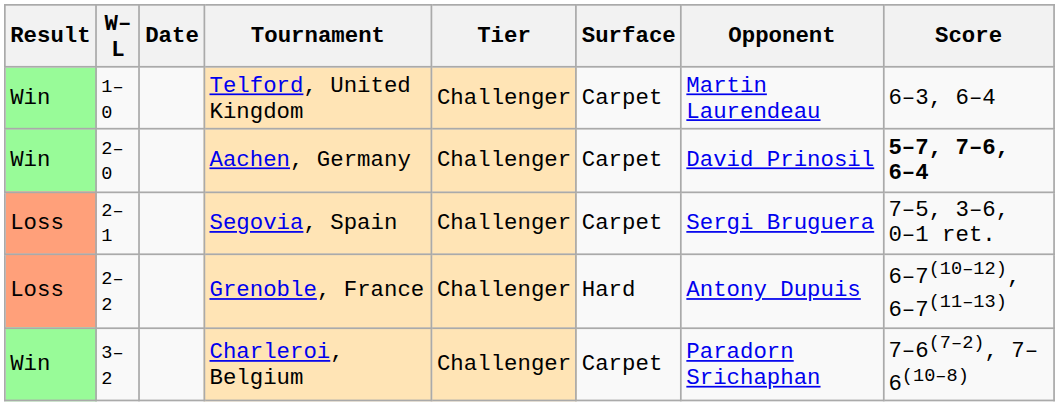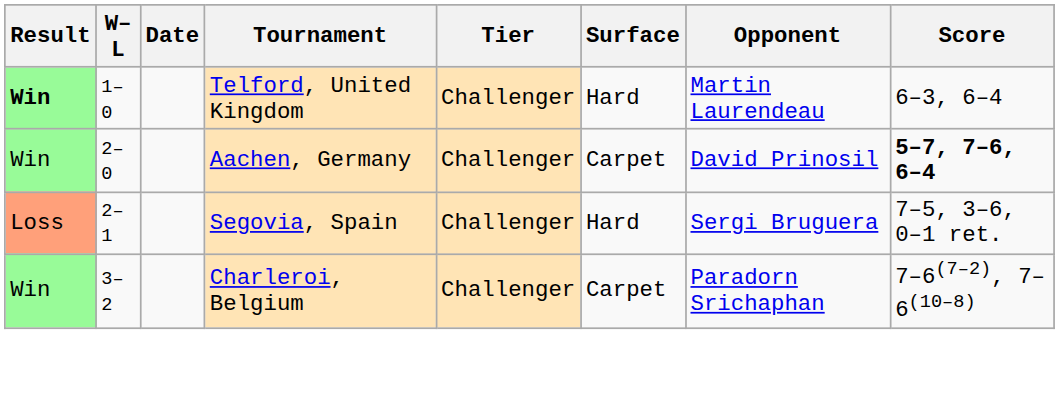 <table class="sortable wikitable">
 <tr>
 <th>Result</th>
 <th class="unsortable">W–L</th>
 <th>Date</th>
 <th>Tournament</th>
 <th>Tier</th>
 <th>Surface</th>
 <th>Opponent</th>
 <th class="unsortable">Score</th>
 </tr>
 <tr>
-<td style="background:#98fb98;">Win</td>
+<td style="background:#98fb98;"><strong>Win</strong></td>
 <td><small>1–0</small></td>
 <td></td>
 <td style="background:moccasin;"><a href='#'>Telford</a>, United Kingdom</td>
 <td style="background:moccasin;">Challenger</td>
-<td>Carpet</td>
+<td>Hard</td>
 <td> <a href='#'>Martin Laurendeau</a></td>
 <td>6–3, 6–4</td>
 </tr>
 <tr>
 <td style="background:#98fb98;">Win</td>
 <td><small>2–0</small></td>
 <td></td>
 <td style="background:moccasin;"><a href='#'>Aachen</a>, Germany</td>
 <td style="background:moccasin;">Challenger</td>
 <td>Carpet</td>
 <td> <a href='#'>David Prinosil</a></td>
 <td><strong>5–7, 7–6, 6–4</strong></td>
 </tr>
 <tr>
 <td style="background:#ffa07a;">Loss</td>
 <td><small>2–1</small></td>
 <td></td>
 <td style="background:moccasin;"><a href='#'>Segovia</a>, Spain</td>
 <td style="background:moccasin;">Challenger</td>
-<td>Carpet</td>
+<td>Hard</td>
 <td> <a href='#'>Sergi Bruguera</a></td>
 <td>7–5, 3–6, 0–1 ret.</td>
-</tr>
-<tr>
-<td style="background:#ffa07a;">Loss</td>
-<td><small>2–2</small></td>
-<td></td>
-<td style="background:moccasin;"><a href='#'>Grenoble</a>, France</td>
-<td style="background:moccasin;">Challenger</td>
-<td>Hard</td>
-<td> <a href='#'>Antony Dupuis</a></td>
-<td>6–7<sup>(10–12)</sup>, 6–7<sup>(11–13)</sup></td>
 </tr>
 <tr>
 <td style="background:#98fb98;">Win</td>
 <td><small>3–2</small></td>
 <td></td>
 <td style="background:moccasin;"><a href='#'>Charleroi</a>, Belgium</td>
 <td style="background:moccasin;">Challenger</td>
 <td>Carpet</td>
 <td> <a href='#'>Paradorn Srichaphan</a></td>
 <td>7–6<sup>(7–2)</sup>, 7–6<sup>(10–8)</sup></td>
 </tr>
 </table>
